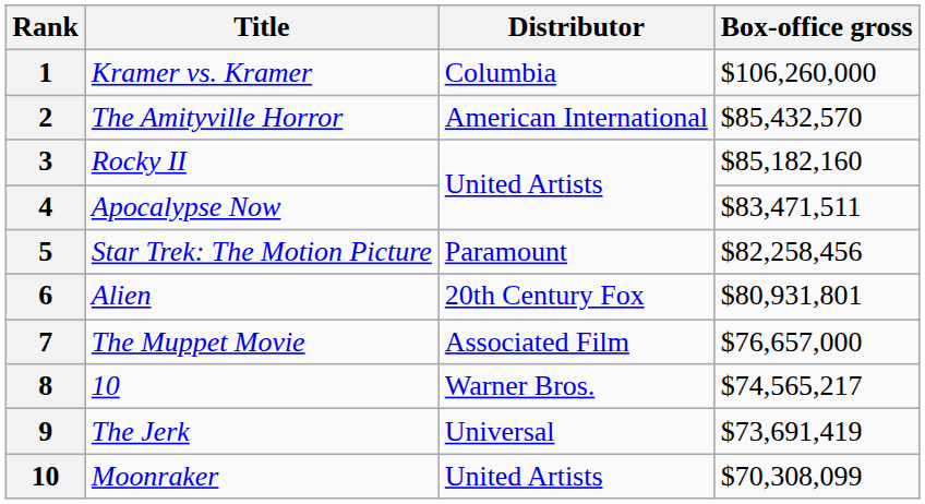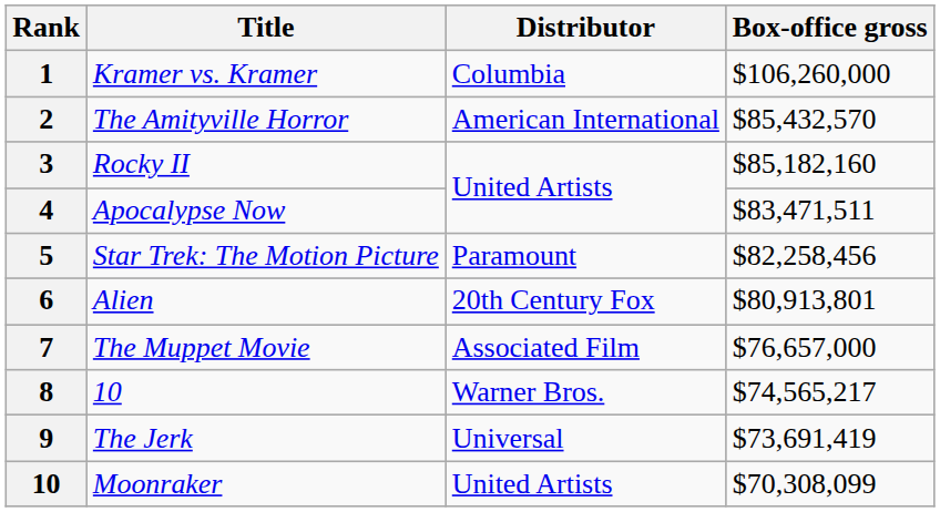 <table class="wikitable sortable" style="margin:auto; margin:auto;">
 <tr>
 <th>Rank</th>
 <th>Title</th>
 <th>Distributor</th>
 <th>Box-office gross</th>
 </tr>
 <tr>
 <th style="text-align:center;">1</th>
 <td><em><a href='#'>Kramer vs. Kramer</a></em></td>
 <td><a href='#'>Columbia</a></td>
 <td>$106,260,000</td>
 </tr>
 <tr>
 <th style="text-align:center;">2</th>
 <td><em><a href='#'>The Amityville Horror</a></em></td>
 <td><a href='#'>American International</a></td>
 <td>$85,432,570</td>
 </tr>
 <tr>
 <th style="text-align:center;">3</th>
 <td><em><a href='#'>Rocky II</a></em></td>
 <td rowspan="2"><a href='#'>United Artists</a></td>
 <td>$85,182,160</td>
 </tr>
 <tr>
 <th style="text-align:center;">4</th>
 <td><em><a href='#'>Apocalypse Now</a></em></td>
 <td>$83,471,511</td>
 </tr>
 <tr>
 <th style="text-align:center;">5</th>
 <td><em><a href='#'>Star Trek: The Motion Picture</a></em></td>
 <td><a href='#'>Paramount</a></td>
 <td>$82,258,456</td>
 </tr>
 <tr>
 <th style="text-align:center;">6</th>
 <td><em><a href='#'>Alien</a></em></td>
 <td><a href='#'>20th Century Fox</a></td>
-<td>$80,931,801</td>
+<td>$80,913,801</td>
 </tr>
 <tr>
 <th style="text-align:center;">7</th>
 <td><em><a href='#'>The Muppet Movie</a></em></td>
 <td><a href='#'>Associated Film</a></td>
 <td>$76,657,000</td>
 </tr>
 <tr>
 <th style="text-align:center;">8</th>
 <td><em><a href='#'>10</a></em></td>
 <td><a href='#'>Warner Bros.</a></td>
 <td>$74,565,217</td>
 </tr>
 <tr>
 <th style="text-align:center;">9</th>
 <td><em><a href='#'>The Jerk</a></em></td>
 <td><a href='#'>Universal</a></td>
 <td>$73,691,419</td>
 </tr>
 <tr>
 <th style="text-align:center;">10</th>
 <td><em><a href='#'>Moonraker</a></em></td>
 <td><a href='#'>United Artists</a></td>
 <td>$70,308,099</td>
 </tr>
 </table>
